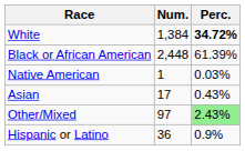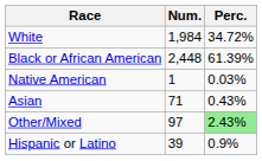 <table class="wikitable">
 <tr>
 <th>Race</th>
 <th>Num.</th>
 <th>Perc.</th>
 </tr>
 <tr>
 <td><a href='#'>White</a></td>
-<td>1,384</td>
-<td><strong>34.72%</strong></td>
+<td>1,984</td>
+<td>34.72%</td>
 </tr>
 <tr>
 <td><a href='#'>Black or African American</a></td>
 <td>2,448</td>
 <td>61.39%</td>
 </tr>
 <tr>
 <td><a href='#'>Native American</a></td>
 <td>1</td>
 <td>0.03%</td>
 </tr>
 <tr>
 <td><a href='#'>Asian</a></td>
-<td>17</td>
+<td>71</td>
 <td>0.43%</td>
 </tr>
 <tr>
 <td><a href='#'>Other/Mixed</a></td>
 <td>97</td>
 <td style="background: lightgreen;">2.43%</td>
 </tr>
 <tr>
 <td><a href='#'>Hispanic</a> or <a href='#'>Latino</a></td>
-<td>36</td>
+<td>39</td>
 <td>0.9%</td>
 </tr>
 </table>
